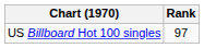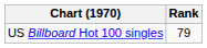 <table class="wikitable">
 <tr>
 <th>Chart (1970)</th>
 <th>Rank</th>
 </tr>
 <tr>
 <td>US <a href='#'><em>Billboard</em> Hot 100 singles</a></td>
-<td align="center">97</td>
+<td align="center">79</td>
 </tr>
 </table>
